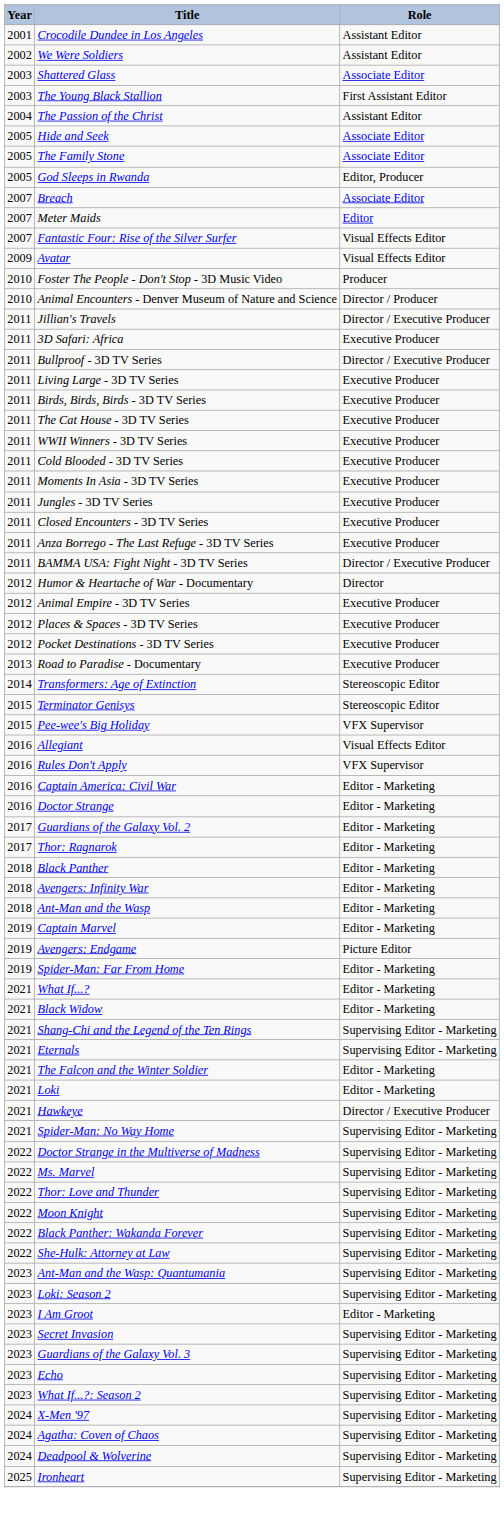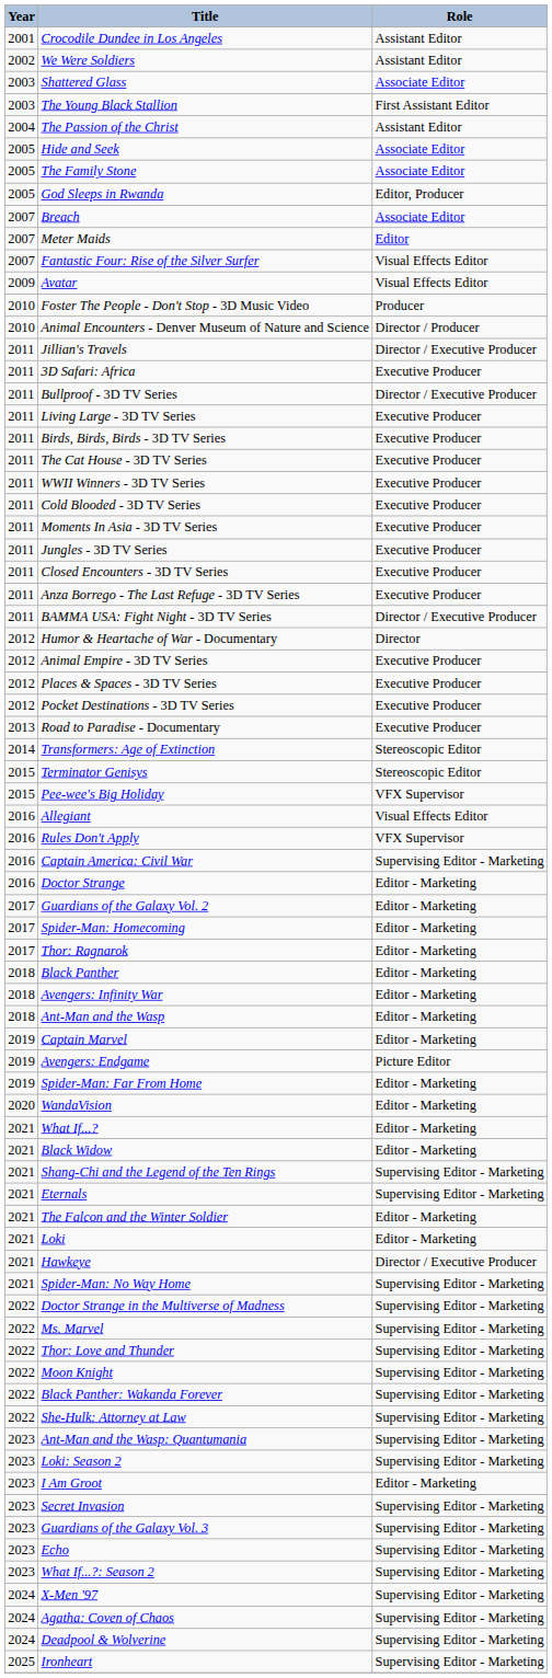 <table class="wikitable" style="font-size: 95%;">
 <tr>
 <th style="background:#b0c4de;">Year</th>
 <th style="background:#b0c4de;">Title</th>
 <th style="background:#b0c4de;">Role</th>
 </tr>
 <tr>
 <td>2001</td>
 <td><em><a href='#'>Crocodile Dundee in Los Angeles</a></em></td>
 <td>Assistant Editor</td>
 </tr>
 <tr>
 <td>2002</td>
 <td><em><a href='#'>We Were Soldiers</a></em></td>
 <td>Assistant Editor</td>
 </tr>
 <tr>
 <td>2003</td>
 <td><em><a href='#'>Shattered Glass</a></em></td>
 <td><a href='#'>Associate Editor</a></td>
 </tr>
 <tr>
 <td>2003</td>
 <td><em><a href='#'>The Young Black Stallion</a></em></td>
 <td>First Assistant Editor</td>
 </tr>
 <tr>
 <td>2004</td>
 <td><em><a href='#'>The Passion of the Christ</a></em></td>
 <td>Assistant Editor</td>
 </tr>
 <tr>
 <td>2005</td>
 <td><em><a href='#'>Hide and Seek</a></em></td>
 <td><a href='#'>Associate Editor</a></td>
 </tr>
 <tr>
 <td>2005</td>
 <td><em><a href='#'>The Family Stone</a></em></td>
 <td><a href='#'>Associate Editor</a></td>
 </tr>
 <tr>
 <td>2005</td>
 <td><em><a href='#'>God Sleeps in Rwanda</a></em></td>
 <td>Editor, Producer</td>
 </tr>
 <tr>
 <td>2007</td>
 <td><em><a href='#'>Breach</a></em></td>
 <td><a href='#'>Associate Editor</a></td>
 </tr>
 <tr>
 <td>2007</td>
 <td><em>Meter Maids</em></td>
 <td><a href='#'>Editor</a></td>
 </tr>
 <tr>
 <td>2007</td>
 <td><em><a href='#'>Fantastic Four: Rise of the Silver Surfer</a></em></td>
 <td>Visual Effects Editor</td>
 </tr>
 <tr>
 <td>2009</td>
 <td><em><a href='#'>Avatar</a></em></td>
 <td>Visual Effects Editor</td>
 </tr>
 <tr>
 <td>2010</td>
 <td><em>Foster The People - Don't Stop</em> - 3D Music Video</td>
 <td>Producer</td>
 </tr>
 <tr>
 <td>2010</td>
 <td><em>Animal Encounters</em> - Denver Museum of Nature and Science</td>
 <td>Director / Producer</td>
 </tr>
 <tr>
 <td>2011</td>
 <td><em>Jillian's Travels</em></td>
 <td>Director / Executive Producer</td>
 </tr>
 <tr>
 <td>2011</td>
 <td><em>3D Safari: Africa</em></td>
 <td>Executive Producer</td>
 </tr>
 <tr>
 <td>2011</td>
 <td><em>Bullproof</em> - 3D TV Series</td>
 <td>Director / Executive Producer</td>
 </tr>
 <tr>
 <td>2011</td>
 <td><em>Living Large</em> - 3D TV Series</td>
 <td>Executive Producer</td>
 </tr>
 <tr>
 <td>2011</td>
 <td><em>Birds, Birds, Birds</em> - 3D TV Series</td>
 <td>Executive Producer</td>
 </tr>
 <tr>
 <td>2011</td>
 <td><em>The Cat House</em> - 3D TV Series</td>
 <td>Executive Producer</td>
 </tr>
 <tr>
 <td>2011</td>
 <td><em>WWII Winners</em> - 3D TV Series</td>
 <td>Executive Producer</td>
 </tr>
 <tr>
 <td>2011</td>
 <td><em>Cold Blooded</em> - 3D TV Series</td>
 <td>Executive Producer</td>
 </tr>
 <tr>
 <td>2011</td>
 <td><em>Moments In Asia</em> - 3D TV Series</td>
 <td>Executive Producer</td>
 </tr>
 <tr>
 <td>2011</td>
 <td><em>Jungles</em> - 3D TV Series</td>
 <td>Executive Producer</td>
 </tr>
 <tr>
 <td>2011</td>
 <td><em>Closed Encounters</em> - 3D TV Series</td>
 <td>Executive Producer</td>
 </tr>
 <tr>
 <td>2011</td>
 <td><em>Anza Borrego - The Last Refuge</em> - 3D TV Series</td>
 <td>Executive Producer</td>
 </tr>
 <tr>
 <td>2011</td>
 <td><em>BAMMA USA: Fight Night</em> - 3D TV Series</td>
 <td>Director / Executive Producer</td>
 </tr>
 <tr>
 <td>2012</td>
 <td><em>Humor & Heartache of War</em> - Documentary</td>
 <td>Director</td>
 </tr>
 <tr>
 <td>2012</td>
 <td><em>Animal Empire</em> - 3D TV Series</td>
 <td>Executive Producer</td>
 </tr>
 <tr>
 <td>2012</td>
 <td><em>Places & Spaces</em> - 3D TV Series</td>
 <td>Executive Producer</td>
 </tr>
 <tr>
 <td>2012</td>
 <td><em>Pocket Destinations</em> - 3D TV Series</td>
 <td>Executive Producer</td>
 </tr>
 <tr>
 <td>2013</td>
 <td><em>Road to Paradise</em> - Documentary</td>
 <td>Executive Producer</td>
 </tr>
 <tr>
 <td>2014</td>
 <td><em><a href='#'>Transformers: Age of Extinction</a></em></td>
 <td>Stereoscopic Editor</td>
 </tr>
 <tr>
 <td>2015</td>
 <td><em><a href='#'>Terminator Genisys</a></em></td>
 <td>Stereoscopic Editor</td>
 </tr>
 <tr>
 <td>2015</td>
 <td><em><a href='#'>Pee-wee's Big Holiday</a></em></td>
 <td>VFX Supervisor</td>
 </tr>
 <tr>
 <td>2016</td>
 <td><em><a href='#'>Allegiant</a></em></td>
 <td>Visual Effects Editor</td>
 </tr>
 <tr>
 <td>2016</td>
 <td><em><a href='#'>Rules Don't Apply</a></em></td>
 <td>VFX Supervisor</td>
 </tr>
 <tr>
 <td>2016</td>
 <td><em><a href='#'>Captain America: Civil War</a></em></td>
-<td>Editor - Marketing</td>
+<td>Supervising Editor - Marketing</td>
 </tr>
 <tr>
 <td>2016</td>
 <td><em><a href='#'>Doctor Strange</a></em></td>
 <td>Editor - Marketing</td>
 </tr>
 <tr>
 <td>2017</td>
 <td><em><a href='#'>Guardians of the Galaxy Vol. 2</a></em></td>
+<td>Editor - Marketing</td>
+</tr>
+<tr>
+<td>2017</td>
+<td><em><a href='#'>Spider-Man: Homecoming</a></em></td>
 <td>Editor - Marketing</td>
 </tr>
 <tr>
 <td>2017</td>
 <td><em><a href='#'>Thor: Ragnarok</a></em></td>
 <td>Editor - Marketing</td>
 </tr>
 <tr>
 <td>2018</td>
 <td><em><a href='#'>Black Panther</a></em></td>
 <td>Editor - Marketing</td>
 </tr>
 <tr>
 <td>2018</td>
 <td><em><a href='#'>Avengers: Infinity War</a></em></td>
 <td>Editor - Marketing</td>
 </tr>
 <tr>
 <td>2018</td>
 <td><em><a href='#'>Ant-Man and the Wasp</a></em></td>
 <td>Editor - Marketing</td>
 </tr>
 <tr>
 <td>2019</td>
 <td><em><a href='#'>Captain Marvel</a></em></td>
 <td>Editor - Marketing</td>
 </tr>
 <tr>
 <td>2019</td>
 <td><em><a href='#'>Avengers: Endgame</a></em></td>
 <td>Picture Editor</td>
 </tr>
 <tr>
 <td>2019</td>
 <td><em><a href='#'>Spider-Man: Far From Home</a></em></td>
+<td>Editor - Marketing</td>
+</tr>
+<tr>
+<td>2020</td>
+<td><em><a href='#'>WandaVision</a></em></td>
 <td>Editor - Marketing</td>
 </tr>
 <tr>
 <td>2021</td>
 <td><em><a href='#'>What If...?</a></em></td>
 <td>Editor - Marketing</td>
 </tr>
 <tr>
 <td>2021</td>
 <td><em><a href='#'>Black Widow</a></em></td>
 <td>Editor - Marketing</td>
 </tr>
 <tr>
 <td>2021</td>
 <td><em><a href='#'>Shang-Chi and the Legend of the Ten Rings</a></em></td>
 <td>Supervising Editor - Marketing</td>
 </tr>
 <tr>
 <td>2021</td>
 <td><em><a href='#'>Eternals</a></em></td>
 <td>Supervising Editor - Marketing</td>
 </tr>
 <tr>
 <td>2021</td>
 <td><em><a href='#'>The Falcon and the Winter Soldier</a></em></td>
 <td>Editor - Marketing</td>
 </tr>
 <tr>
 <td>2021</td>
 <td><em><a href='#'>Loki</a></em></td>
 <td>Editor - Marketing</td>
 </tr>
 <tr>
 <td>2021</td>
 <td><em><a href='#'>Hawkeye</a></em></td>
 <td>Director / Executive Producer</td>
 </tr>
 <tr>
 <td>2021</td>
 <td><em><a href='#'>Spider-Man: No Way Home</a></em></td>
 <td>Supervising Editor - Marketing</td>
 </tr>
 <tr>
 <td>2022</td>
 <td><em><a href='#'>Doctor Strange in the Multiverse of Madness</a></em></td>
 <td>Supervising Editor - Marketing</td>
 </tr>
 <tr>
 <td>2022</td>
 <td><em><a href='#'>Ms. Marvel</a></em></td>
 <td>Supervising Editor - Marketing</td>
 </tr>
 <tr>
 <td>2022</td>
 <td><em><a href='#'>Thor: Love and Thunder</a></em></td>
 <td>Supervising Editor - Marketing</td>
 </tr>
 <tr>
 <td>2022</td>
 <td><em><a href='#'>Moon Knight</a></em></td>
 <td>Supervising Editor - Marketing</td>
 </tr>
 <tr>
 <td>2022</td>
 <td><em><a href='#'>Black Panther: Wakanda Forever</a></em></td>
 <td>Supervising Editor - Marketing</td>
 </tr>
 <tr>
 <td>2022</td>
 <td><em><a href='#'>She-Hulk: Attorney at Law</a></em></td>
 <td>Supervising Editor - Marketing</td>
 </tr>
 <tr>
 <td>2023</td>
 <td><em><a href='#'>Ant-Man and the Wasp: Quantumania</a></em></td>
 <td>Supervising Editor - Marketing</td>
 </tr>
 <tr>
 <td>2023</td>
 <td><em><a href='#'>Loki: Season 2</a></em></td>
 <td>Supervising Editor - Marketing</td>
 </tr>
 <tr>
 <td>2023</td>
 <td><em><a href='#'>I Am Groot</a></em></td>
 <td>Editor - Marketing</td>
 </tr>
 <tr>
 <td>2023</td>
 <td><em><a href='#'>Secret Invasion</a></em></td>
 <td>Supervising Editor - Marketing</td>
 </tr>
 <tr>
 <td>2023</td>
 <td><em><a href='#'>Guardians of the Galaxy Vol. 3</a></em></td>
 <td>Supervising Editor - Marketing</td>
 </tr>
 <tr>
 <td>2023</td>
 <td><em><a href='#'>Echo</a></em></td>
 <td>Supervising Editor - Marketing</td>
 </tr>
 <tr>
 <td>2023</td>
 <td><em><a href='#'>What If...?: Season 2</a></em></td>
 <td>Supervising Editor - Marketing</td>
 </tr>
 <tr>
 <td>2024</td>
 <td><em><a href='#'>X-Men '97</a></em></td>
 <td>Supervising Editor - Marketing</td>
 </tr>
 <tr>
 <td>2024</td>
 <td><em><a href='#'>Agatha: Coven of Chaos</a></em></td>
 <td>Supervising Editor - Marketing</td>
 </tr>
 <tr>
 <td>2024</td>
 <td><em><a href='#'>Deadpool & Wolverine</a></em></td>
 <td>Supervising Editor - Marketing</td>
 </tr>
 <tr>
 <td>2025</td>
 <td><em><a href='#'>Ironheart</a></em></td>
 <td>Supervising Editor - Marketing</td>
 </tr>
 <tr>
 </tr>
 </table>
